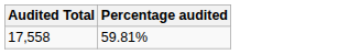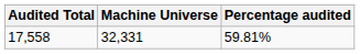 <table class="wikitable">
 <tr>
 <th><strong>Audited Total</strong></th>
+<th><strong>Machine Universe</strong></th>
 <th><strong>Percentage audited </strong></th>
 </tr>
 <tr>
 <td>17,558</td>
+<td>32,331</td>
 <td>59.81%</td>
 </tr>
 </table>
